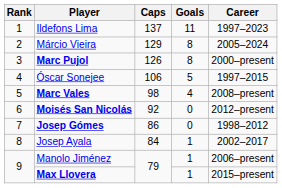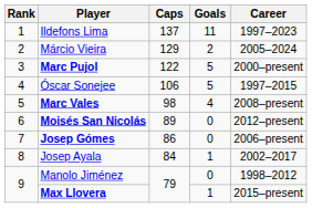 <table class="wikitable sortable" style="text-align:center;">
 <tr>
 <th width=30px>Rank</th>
 <th style="width:150px;">Player</th>
 <th width=50px>Caps</th>
 <th width=50px>Goals</th>
 <th style="width:100px;">Career</th>
 </tr>
 <tr>
 <td>1</td>
 <td align=left><a href='#'>Ildefons Lima</a></td>
 <td>137</td>
 <td>11</td>
 <td>1997–2023</td>
 </tr>
 <tr>
 <td>2</td>
 <td align=left><a href='#'>Márcio Vieira</a></td>
 <td>129</td>
-<td>8</td>
+<td>2</td>
 <td>2005–2024</td>
 </tr>
 <tr>
 <td>3</td>
 <td align=left><strong><a href='#'>Marc Pujol</a></strong></td>
-<td>126</td>
-<td>8</td>
+<td>122</td>
+<td>5</td>
 <td>2000–present</td>
 </tr>
 <tr>
 <td>4</td>
 <td align=left><a href='#'>Óscar Sonejee</a></td>
 <td>106</td>
 <td>5</td>
 <td>1997–2015</td>
 </tr>
 <tr>
 <td>5</td>
 <td align=left><strong><a href='#'>Marc Vales</a></strong></td>
 <td>98</td>
 <td>4</td>
 <td>2008–present</td>
 </tr>
 <tr>
 <td>6</td>
 <td align=left><strong><a href='#'>Moisés San Nicolás</a></strong></td>
-<td>92</td>
+<td>89</td>
 <td>0</td>
 <td>2012–present</td>
 </tr>
 <tr>
 <td>7</td>
 <td align=left><strong><a href='#'>Josep Gómes</a></strong></td>
 <td>86</td>
 <td>0</td>
-<td>1998–2012</td>
+<td>2006–present</td>
 </tr>
 <tr>
 <td>8</td>
 <td align=left><a href='#'>Josep Ayala</a></td>
 <td>84</td>
 <td>1</td>
 <td>2002–2017</td>
 </tr>
 <tr>
 <td rowspan="2">9</td>
 <td align=left><a href='#'>Manolo Jiménez</a></td>
 <td rowspan="2">79</td>
-<td>1</td>
-<td>2006–present</td>
+<td>0</td>
+<td>1998–2012</td>
 </tr>
 <tr>
 <td align=left><strong><a href='#'>Max Llovera</a></strong></td>
 <td>1</td>
 <td>2015–present</td>
 </tr>
 </table>
